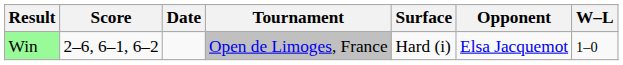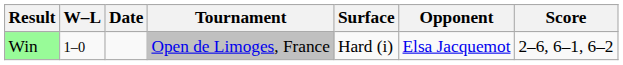 <table class="sortable wikitable">
 <tr>
 <th>Result</th>
-<th class="unsortable">Score</th>
+<th class="unsortable">W–L</th>
 <th>Date</th>
 <th>Tournament</th>
 <th>Surface</th>
 <th>Opponent</th>
-<th class="unsortable">W–L</th>
+<th class="unsortable">Score</th>
 </tr>
 <tr>
 <td style="background:#98fb98;">Win</td>
-<td>2–6, 6–1, 6–2</td>
+<td><small>1–0</small></td>
 <td><a href='#'></a></td>
 <td style=background:silver><a href='#'>Open de Limoges</a>, France</td>
 <td>Hard (i)</td>
 <td> <a href='#'>Elsa Jacquemot</a></td>
-<td><small>1–0</small></td>
+<td>2–6, 6–1, 6–2</td>
 </tr>
 </table>
